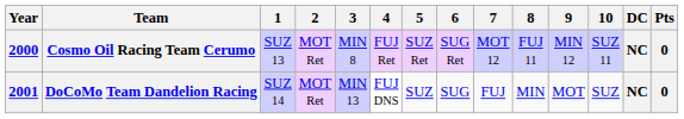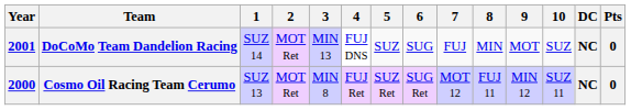 <table class="wikitable" style="text-align:center; font-size:90%">
 <tr>
 <th>Year</th>
 <th>Team</th>
 <th>1</th>
 <th>2</th>
 <th>3</th>
 <th>4</th>
 <th>5</th>
 <th>6</th>
 <th>7</th>
 <th>8</th>
 <th>9</th>
 <th>10</th>
 <th>DC</th>
 <th>Pts</th>
 </tr>
 <tr>
+<th><a href='#'>2001</a></th>
+<th><a href='#'>DoCoMo</a> <a href='#'>Team Dandelion Racing</a></th>
+<td bgcolor="#CFCFFF"><a href='#'>SUZ</a><br><small>14</small></td>
+<td bgcolor="#EFCFFF"><a href='#'>MOT</a><br><small>Ret</small></td>
+<td bgcolor="#CFCFFF"><a href='#'>MIN</a><br><small>13</small></td>
+<td bgcolor="#FFFFFF"><a href='#'>FUJ</a><br><small>DNS</small></td>
+<td><a href='#'>SUZ</a></td>
+<td><a href='#'>SUG</a></td>
+<td><a href='#'>FUJ</a></td>
+<td><a href='#'>MIN</a></td>
+<td><a href='#'>MOT</a></td>
+<td><a href='#'>SUZ</a></td>
+<th>NC</th>
+<th>0</th>
+</tr>
+<tr>
 <th><a href='#'>2000</a></th>
 <th><a href='#'>Cosmo Oil</a> Racing Team <a href='#'>Cerumo</a></th>
 <td bgcolor="#CFCFFF"><a href='#'>SUZ</a><br><small>13</small></td>
 <td bgcolor="#EFCFFF"><a href='#'>MOT</a><br><small>Ret</small></td>
 <td bgcolor="#CFCFFF"><a href='#'>MIN</a><br><small>8</small></td>
 <td bgcolor="#EFCFFF"><a href='#'>FUJ</a><br><small>Ret</small></td>
 <td bgcolor="#EFCFFF"><a href='#'>SUZ</a><br><small>Ret</small></td>
 <td bgcolor="#EFCFFF"><a href='#'>SUG</a><br><small>Ret</small></td>
 <td bgcolor="#CFCFFF"><a href='#'>MOT</a><br><small>12</small></td>
 <td bgcolor="#CFCFFF"><a href='#'>FUJ</a><br><small>11</small></td>
 <td bgcolor="#CFCFFF"><a href='#'>MIN</a><br><small>12</small></td>
 <td bgcolor="#CFCFFF"><a href='#'>SUZ</a><br><small>11</small></td>
 <th>NC</th>
 <th>0</th>
 </tr>
-<tr>
-<th><a href='#'>2001</a></th>
-<th><a href='#'>DoCoMo</a> <a href='#'>Team Dandelion Racing</a></th>
-<td bgcolor="#CFCFFF"><a href='#'>SUZ</a><br><small>14</small></td>
-<td bgcolor="#EFCFFF"><a href='#'>MOT</a><br><small>Ret</small></td>
-<td bgcolor="#CFCFFF"><a href='#'>MIN</a><br><small>13</small></td>
-<td bgcolor="#FFFFFF"><a href='#'>FUJ</a><br><small>DNS</small></td>
-<td><a href='#'>SUZ</a></td>
-<td><a href='#'>SUG</a></td>
-<td><a href='#'>FUJ</a></td>
-<td><a href='#'>MIN</a></td>
-<td><a href='#'>MOT</a></td>
-<td><a href='#'>SUZ</a></td>
-<th>NC</th>
-<th>0</th>
-</tr>
 </table>
